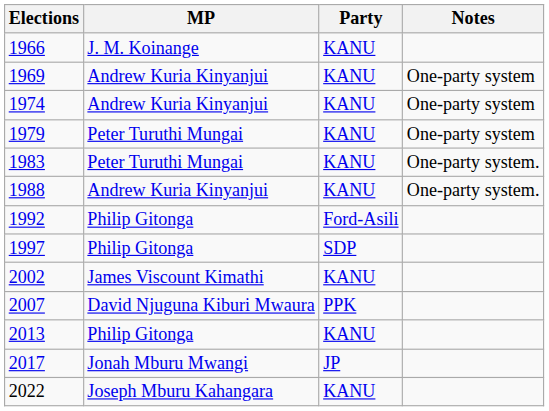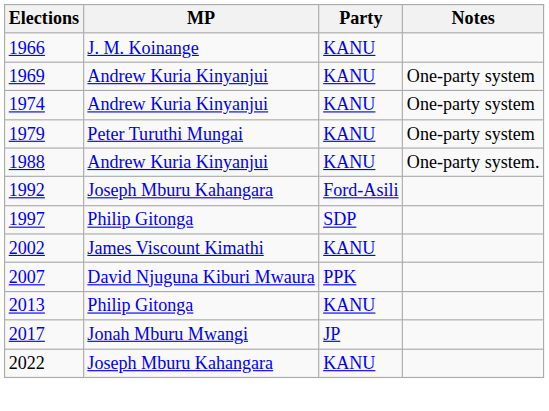 <table class="wikitable">
 <tr>
 <th>Elections</th>
 <th>MP</th>
 <th>Party</th>
 <th>Notes</th>
 </tr>
 <tr>
 <td><a href='#'>1966</a></td>
 <td><a href='#'>J. M. Koinange</a></td>
 <td><a href='#'>KANU</a></td>
 <td></td>
 </tr>
 <tr>
 <td><a href='#'>1969</a></td>
 <td><a href='#'>Andrew Kuria Kinyanjui</a></td>
 <td><a href='#'>KANU</a></td>
 <td>One-party system</td>
 </tr>
 <tr>
 <td><a href='#'>1974</a></td>
 <td><a href='#'>Andrew Kuria Kinyanjui</a></td>
 <td><a href='#'>KANU</a></td>
 <td>One-party system</td>
 </tr>
 <tr>
 <td><a href='#'>1979</a></td>
 <td><a href='#'>Peter Turuthi Mungai</a></td>
 <td><a href='#'>KANU</a></td>
 <td>One-party system</td>
 </tr>
 <tr>
-<td><a href='#'>1983</a></td>
-<td><a href='#'>Peter Turuthi Mungai</a></td>
-<td><a href='#'>KANU</a></td>
-<td>One-party system.</td>
-</tr>
-<tr>
 <td><a href='#'>1988</a></td>
 <td><a href='#'>Andrew Kuria Kinyanjui</a></td>
 <td><a href='#'>KANU</a></td>
 <td>One-party system.</td>
 </tr>
 <tr>
 <td><a href='#'>1992</a></td>
-<td><a href='#'>Philip Gitonga</a></td>
+<td><a href='#'>Joseph Mburu Kahangara</a></td>
 <td><a href='#'>Ford-Asili</a></td>
 <td></td>
 </tr>
 <tr>
 <td><a href='#'>1997</a></td>
 <td><a href='#'>Philip Gitonga</a></td>
 <td><a href='#'>SDP</a></td>
 <td></td>
 </tr>
 <tr>
 <td><a href='#'>2002</a></td>
 <td><a href='#'>James Viscount Kimathi</a></td>
 <td><a href='#'>KANU</a></td>
 <td></td>
 </tr>
 <tr>
 <td><a href='#'>2007</a></td>
 <td><a href='#'>David Njuguna Kiburi Mwaura</a></td>
 <td><a href='#'>PPK</a></td>
 <td></td>
 </tr>
 <tr>
 <td><a href='#'>2013</a></td>
 <td><a href='#'>Philip Gitonga</a></td>
 <td><a href='#'>KANU</a></td>
 <td></td>
 </tr>
 <tr>
 <td><a href='#'>2017</a></td>
 <td><a href='#'>Jonah Mburu Mwangi</a></td>
 <td><a href='#'>JP</a></td>
 <td></td>
 </tr>
 <tr>
 <td>2022</td>
 <td><a href='#'>Joseph Mburu Kahangara</a></td>
 <td><a href='#'>KANU</a></td>
 </tr>
 </table>
